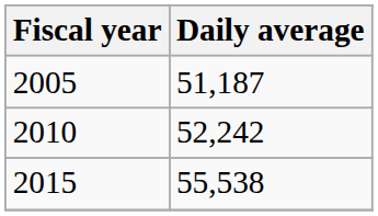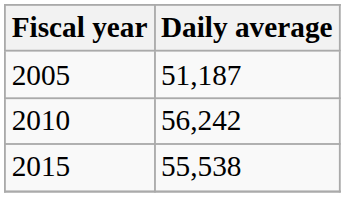 <table class="wikitable">
 <tr>
 <th>Fiscal year</th>
 <th>Daily average</th>
 </tr>
 <tr>
 <td>2005</td>
 <td>51,187</td>
 </tr>
 <tr>
 <td>2010</td>
-<td>52,242</td>
+<td>56,242</td>
 </tr>
 <tr>
 <td>2015</td>
 <td>55,538</td>
 </tr>
 <tr>
 </tr>
 </table>
